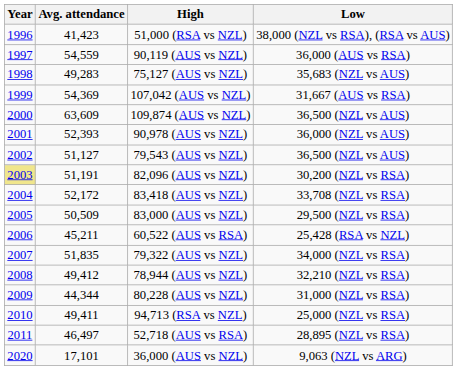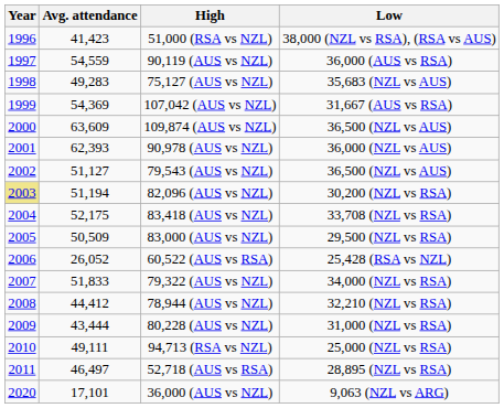 <table class="wikitable sortable" style="text-align: center;">
 <tr>
 <th>Year</th>
 <th>Avg. attendance</th>
 <th>High</th>
 <th>Low</th>
 </tr>
 <tr>
 <td><a href='#'>1996</a></td>
 <td>41,423</td>
 <td>51,000 (<a href='#'>RSA</a> vs <a href='#'>NZL</a>)</td>
 <td>38,000 (<a href='#'>NZL</a> vs <a href='#'>RSA</a>), (<a href='#'>RSA</a> vs <a href='#'>AUS</a>)</td>
 </tr>
 <tr>
 <td><a href='#'>1997</a></td>
 <td>54,559</td>
 <td>90,119 (<a href='#'>AUS</a> vs <a href='#'>NZL</a>)</td>
 <td>36,000 (<a href='#'>AUS</a> vs <a href='#'>RSA</a>)</td>
 </tr>
 <tr>
 <td><a href='#'>1998</a></td>
 <td>49,283</td>
 <td>75,127 (<a href='#'>AUS</a> vs <a href='#'>NZL</a>)</td>
 <td>35,683 (<a href='#'>NZL</a> vs <a href='#'>AUS</a>)</td>
 </tr>
 <tr>
 <td><a href='#'>1999</a></td>
 <td>54,369</td>
 <td>107,042 (<a href='#'>AUS</a> vs <a href='#'>NZL</a>)</td>
 <td>31,667 (<a href='#'>AUS</a> vs <a href='#'>RSA</a>)</td>
 </tr>
 <tr>
 <td><a href='#'>2000</a></td>
 <td>63,609</td>
 <td>109,874 (<a href='#'>AUS</a> vs <a href='#'>NZL</a>)</td>
 <td>36,500 (<a href='#'>NZL</a> vs <a href='#'>AUS</a>)</td>
 </tr>
 <tr>
 <td><a href='#'>2001</a></td>
-<td>52,393</td>
+<td>62,393</td>
 <td>90,978 (<a href='#'>AUS</a> vs <a href='#'>NZL</a>)</td>
 <td>36,000 (<a href='#'>NZL</a> vs <a href='#'>AUS</a>)</td>
 </tr>
 <tr>
 <td><a href='#'>2002</a></td>
 <td>51,127</td>
 <td>79,543 (<a href='#'>AUS</a> vs <a href='#'>NZL</a>)</td>
 <td>36,500 (<a href='#'>NZL</a> vs <a href='#'>AUS</a>)</td>
 </tr>
 <tr>
 <td style="background: khaki;"><a href='#'>2003</a></td>
-<td>51,191</td>
+<td>51,194</td>
 <td>82,096 (<a href='#'>AUS</a> vs <a href='#'>NZL</a>)</td>
 <td>30,200 (<a href='#'>NZL</a> vs <a href='#'>RSA</a>)</td>
 </tr>
 <tr>
 <td><a href='#'>2004</a></td>
-<td>52,172</td>
+<td>52,175</td>
 <td>83,418 (<a href='#'>AUS</a> vs <a href='#'>NZL</a>)</td>
 <td>33,708 (<a href='#'>NZL</a> vs <a href='#'>RSA</a>)</td>
 </tr>
 <tr>
 <td><a href='#'>2005</a></td>
 <td>50,509</td>
 <td>83,000 (<a href='#'>AUS</a> vs <a href='#'>NZL</a>)</td>
 <td>29,500 (<a href='#'>NZL</a> vs <a href='#'>RSA</a>)</td>
 </tr>
 <tr>
 <td><a href='#'>2006</a></td>
-<td>45,211</td>
+<td>26,052</td>
 <td>60,522 (<a href='#'>AUS</a> vs <a href='#'>RSA</a>)</td>
 <td>25,428 (<a href='#'>RSA</a> vs <a href='#'>NZL</a>)</td>
 </tr>
 <tr>
 <td><a href='#'>2007</a></td>
-<td>51,835</td>
+<td>51,833</td>
 <td>79,322 (<a href='#'>AUS</a> vs <a href='#'>NZL</a>)</td>
 <td>34,000 (<a href='#'>NZL</a> vs <a href='#'>RSA</a>)</td>
 </tr>
 <tr>
 <td><a href='#'>2008</a></td>
-<td>49,412</td>
+<td>44,412</td>
 <td>78,944 (<a href='#'>AUS</a> vs <a href='#'>NZL</a>)</td>
 <td>32,210 (<a href='#'>NZL</a> vs <a href='#'>RSA</a>)</td>
 </tr>
 <tr>
 <td><a href='#'>2009</a></td>
-<td>44,344</td>
+<td>43,444</td>
 <td>80,228 (<a href='#'>AUS</a> vs <a href='#'>NZL</a>)</td>
 <td>31,000 (<a href='#'>NZL</a> vs <a href='#'>RSA</a>)</td>
 </tr>
 <tr>
 <td><a href='#'>2010</a></td>
-<td>49,411</td>
+<td>49,111</td>
 <td>94,713 (<a href='#'>RSA</a> vs <a href='#'>NZL</a>)</td>
 <td>25,000 (<a href='#'>NZL</a> vs <a href='#'>RSA</a>)</td>
 </tr>
 <tr>
 <td><a href='#'>2011</a></td>
 <td>46,497</td>
 <td>52,718 (<a href='#'>AUS</a> vs <a href='#'>RSA</a>)</td>
 <td>28,895 (<a href='#'>NZL</a> vs <a href='#'>RSA</a>)</td>
 </tr>
 <tr>
 <td><a href='#'>2020</a></td>
 <td>17,101</td>
 <td>36,000 (<a href='#'>AUS</a> vs <a href='#'>NZL</a>)</td>
 <td>9,063 (<a href='#'>NZL</a> vs <a href='#'>ARG</a>)</td>
 </tr>
 </table>
